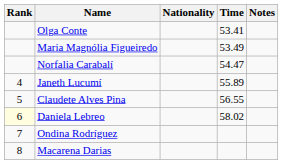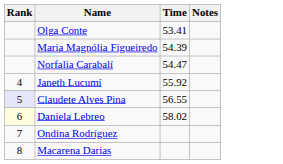 <table class="wikitable sortable" style="text-align:center">
 <tr>
 <th>Rank</th>
 <th>Name</th>
-<th>Nationality</th>
 <th>Time</th>
 <th>Notes</th>
 </tr>
 <tr>
 <td></td>
 <td align=left><a href='#'>Olga Conte</a></td>
-<td align=left></td>
 <td>53.41</td>
 <td></td>
 </tr>
 <tr>
 <td></td>
 <td align=left><a href='#'>Maria Magnólia Figueiredo</a></td>
-<td align=left></td>
-<td>53.49</td>
+<td>54.39</td>
 <td></td>
 </tr>
 <tr>
 <td></td>
 <td align=left><a href='#'>Norfalia Carabalí</a></td>
-<td align=left></td>
 <td>54.47</td>
 <td></td>
 </tr>
 <tr>
 <td>4</td>
 <td align=left><a href='#'>Janeth Lucumí</a></td>
-<td align=left></td>
-<td>55.89</td>
+<td>55.92</td>
 <td></td>
 </tr>
 <tr>
-<td>5</td>
+<td style="background: lavender;">5</td>
 <td align=left><a href='#'>Claudete Alves Pina</a></td>
-<td align=left></td>
 <td>56.55</td>
 <td></td>
 </tr>
 <tr>
 <td style="background: lightyellow;">6</td>
 <td align=left><a href='#'>Daniela Lebreo</a></td>
-<td align=left></td>
 <td>58.02</td>
 <td></td>
 </tr>
 <tr>
 <td>7</td>
 <td align=left><a href='#'>Ondina Rodríguez</a></td>
-<td align=left></td>
 <td></td>
 <td></td>
 </tr>
 <tr>
 <td>8</td>
 <td align=left><a href='#'>Macarena Darias</a></td>
-<td align=left></td>
 <td></td>
 <td></td>
 </tr>
 </table>
